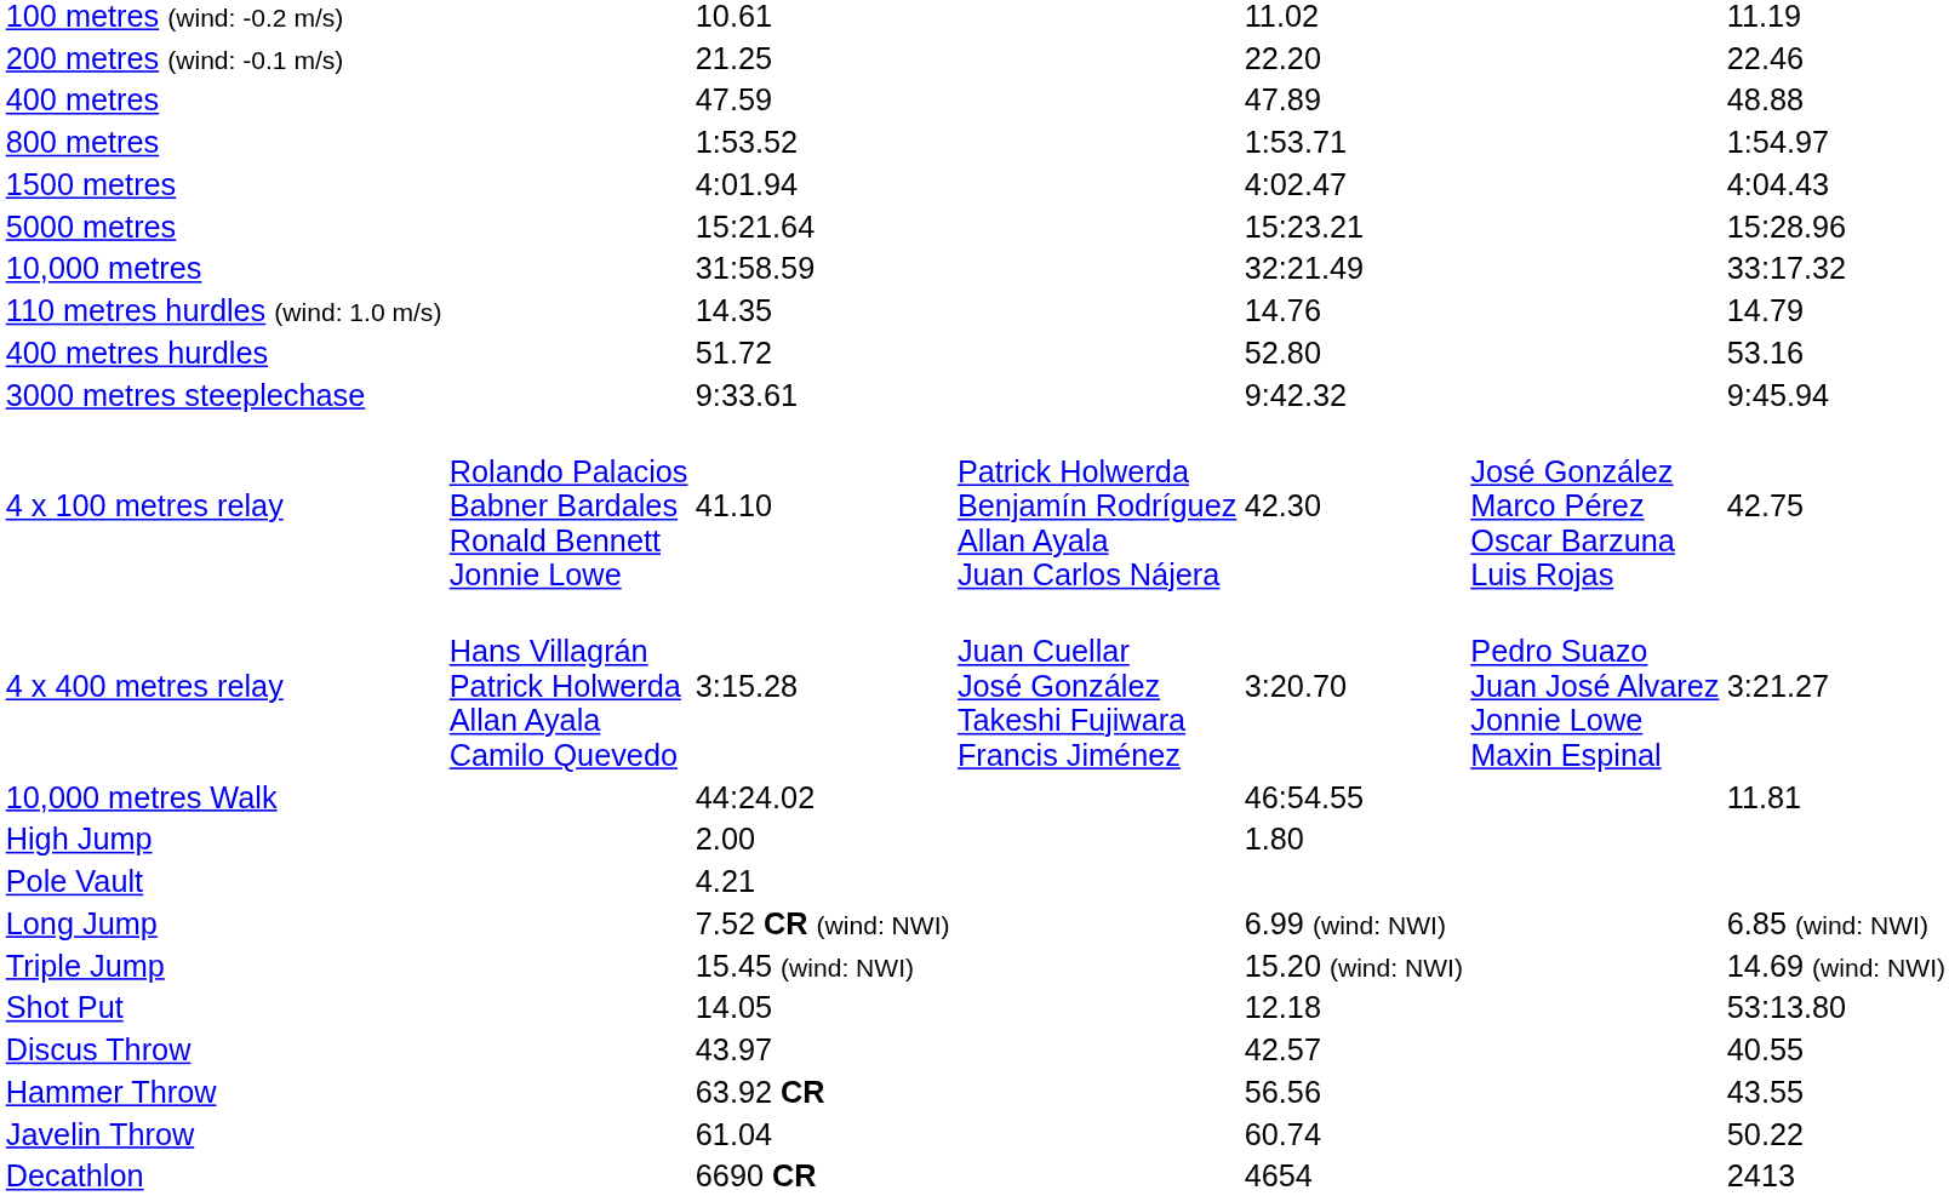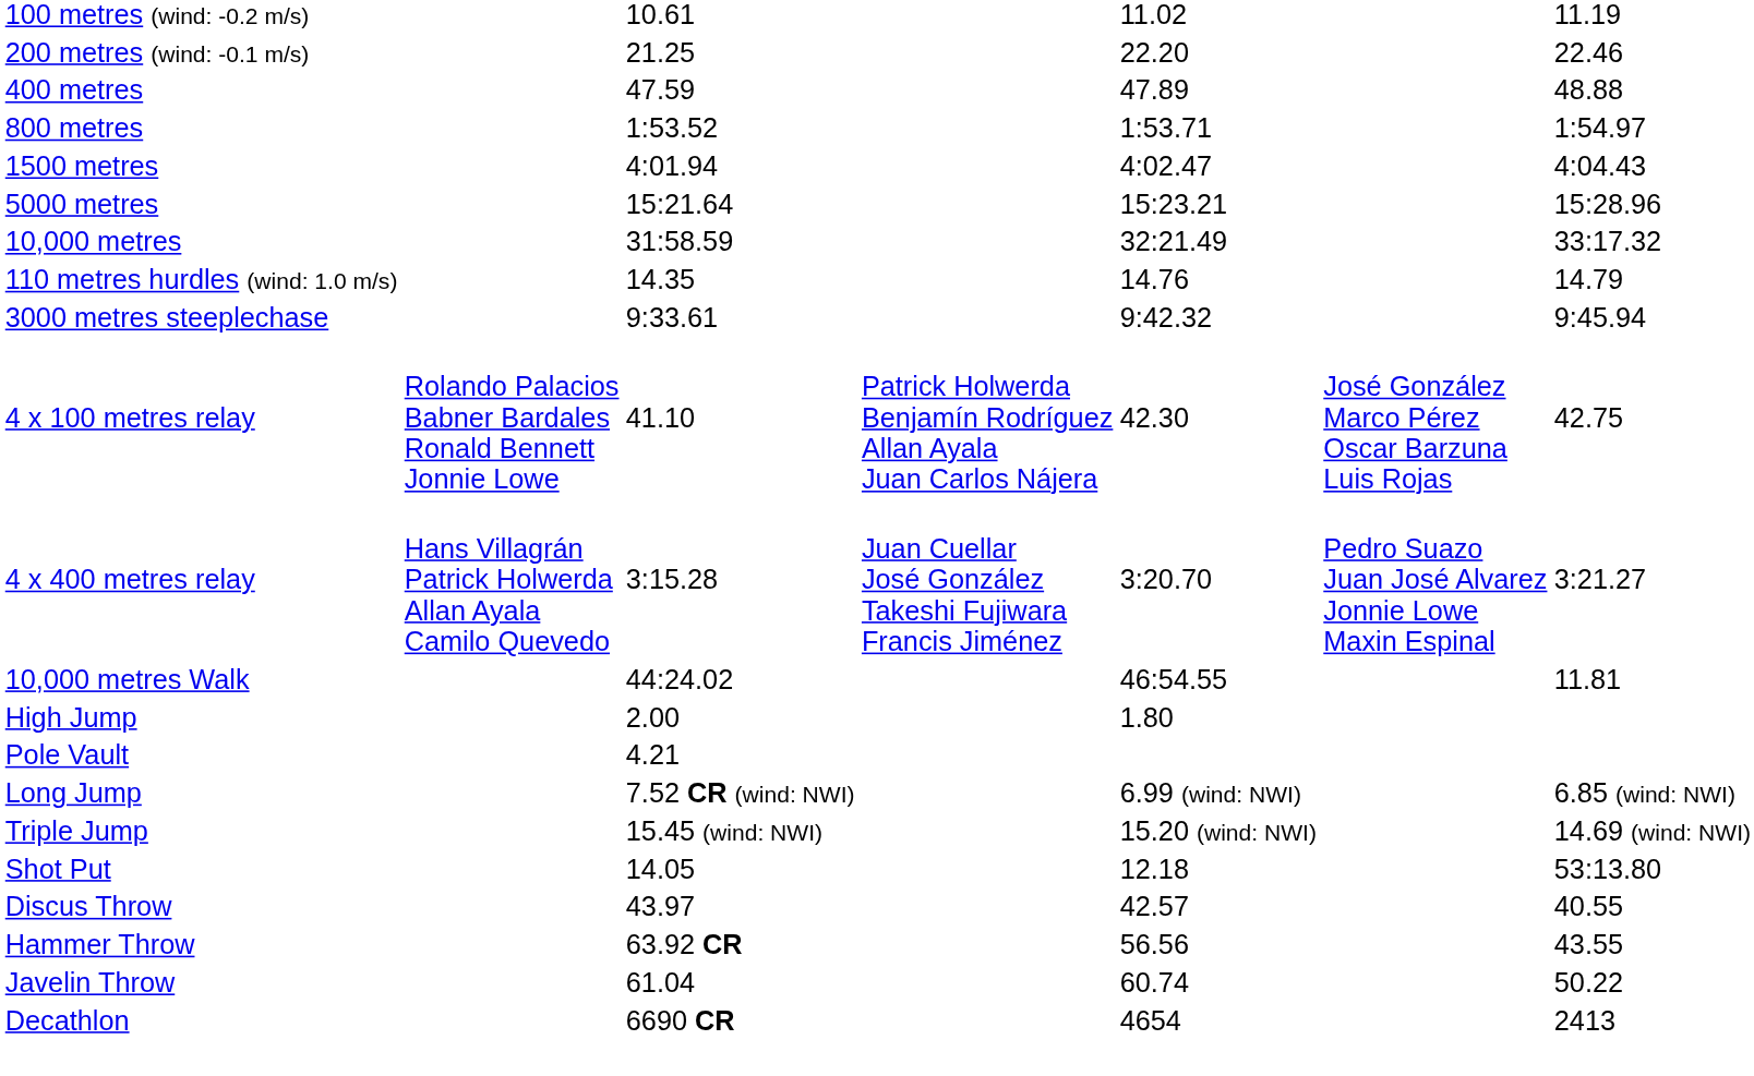 <table>
 <tr>
 <td><a href='#'>100 metres</a> <small>(wind: -0.2 m/s)</small></td>
 <td></td>
 <td>10.61</td>
 <td></td>
 <td>11.02</td>
 <td></td>
 <td>11.19</td>
 </tr>
 <tr>
 <td><a href='#'>200 metres</a> <small>(wind: -0.1 m/s)</small></td>
 <td></td>
 <td>21.25</td>
 <td></td>
 <td>22.20</td>
 <td></td>
 <td>22.46</td>
 </tr>
 <tr>
 <td><a href='#'>400 metres</a></td>
 <td></td>
 <td>47.59</td>
 <td></td>
 <td>47.89</td>
 <td></td>
 <td>48.88</td>
 </tr>
 <tr>
 <td><a href='#'>800 metres</a></td>
 <td></td>
 <td>1:53.52</td>
 <td></td>
 <td>1:53.71</td>
 <td></td>
 <td>1:54.97</td>
 </tr>
 <tr>
 <td><a href='#'>1500 metres</a></td>
 <td></td>
 <td>4:01.94</td>
 <td></td>
 <td>4:02.47</td>
 <td></td>
 <td>4:04.43</td>
 </tr>
 <tr>
 <td><a href='#'>5000 metres</a></td>
 <td></td>
 <td>15:21.64</td>
 <td></td>
 <td>15:23.21</td>
 <td></td>
 <td>15:28.96</td>
 </tr>
 <tr>
 <td><a href='#'>10,000 metres</a></td>
 <td></td>
 <td>31:58.59</td>
 <td></td>
 <td>32:21.49</td>
 <td></td>
 <td>33:17.32</td>
 </tr>
 <tr>
 <td><a href='#'>110 metres hurdles</a> <small>(wind: 1.0 m/s)</small></td>
 <td></td>
 <td>14.35</td>
 <td></td>
 <td>14.76</td>
 <td></td>
 <td>14.79</td>
-</tr>
-<tr>
-<td><a href='#'>400 metres hurdles</a></td>
-<td></td>
-<td>51.72</td>
-<td></td>
-<td>52.80</td>
-<td></td>
-<td>53.16</td>
 </tr>
 <tr>
 <td><a href='#'>3000 metres steeplechase</a></td>
 <td></td>
 <td>9:33.61</td>
 <td></td>
 <td>9:42.32</td>
 <td></td>
 <td>9:45.94</td>
 </tr>
 <tr>
 <td><a href='#'>4 x 100 metres relay</a></td>
 <td> <br> <a href='#'>Rolando Palacios</a> <br> <a href='#'>Babner Bardales</a> <br> <a href='#'>Ronald Bennett</a> <br> <a href='#'>Jonnie Lowe</a></td>
 <td>41.10</td>
 <td> <br> <a href='#'>Patrick Holwerda</a> <br> <a href='#'>Benjamín Rodríguez</a> <br> <a href='#'>Allan Ayala</a> <br> <a href='#'>Juan Carlos Nájera</a></td>
 <td>42.30</td>
 <td> <br> <a href='#'>José González</a> <br> <a href='#'>Marco Pérez</a> <br> <a href='#'>Oscar Barzuna</a> <br> <a href='#'>Luis Rojas</a></td>
 <td>42.75</td>
 </tr>
 <tr>
 <td><a href='#'>4 x 400 metres relay</a></td>
 <td> <br> <a href='#'>Hans Villagrán</a> <br> <a href='#'>Patrick Holwerda</a> <br> <a href='#'>Allan Ayala</a> <br> <a href='#'>Camilo Quevedo</a></td>
 <td>3:15.28</td>
 <td> <br> <a href='#'>Juan Cuellar</a> <br> <a href='#'>José González</a> <br> <a href='#'>Takeshi Fujiwara</a> <br> <a href='#'>Francis Jiménez</a></td>
 <td>3:20.70</td>
 <td> <br> <a href='#'>Pedro Suazo</a> <br> <a href='#'>Juan José Alvarez</a> <br> <a href='#'>Jonnie Lowe</a> <br> <a href='#'>Maxin Espinal</a></td>
 <td>3:21.27</td>
 </tr>
 <tr>
 <td><a href='#'>10,000 metres Walk</a></td>
 <td></td>
 <td>44:24.02</td>
 <td></td>
 <td>46:54.55</td>
 <td></td>
 <td>11.81</td>
 </tr>
 <tr>
 <td><a href='#'>High Jump</a></td>
 <td></td>
 <td>2.00</td>
 <td></td>
 <td>1.80</td>
 <td></td>
 <td></td>
 </tr>
 <tr>
 <td><a href='#'>Pole Vault</a></td>
 <td></td>
 <td>4.21</td>
 <td></td>
 <td></td>
 <td></td>
 <td></td>
 </tr>
 <tr>
 <td><a href='#'>Long Jump</a></td>
 <td></td>
 <td>7.52  <strong>CR</strong> <small>(wind: NWI)</small></td>
 <td></td>
 <td>6.99 <small>(wind: NWI)</small></td>
 <td></td>
 <td>6.85 <small>(wind: NWI)</small></td>
 </tr>
 <tr>
 <td><a href='#'>Triple Jump</a></td>
 <td></td>
 <td>15.45 <small>(wind: NWI)</small></td>
 <td></td>
 <td>15.20 <small>(wind: NWI)</small></td>
 <td></td>
 <td>14.69 <small>(wind: NWI)</small></td>
 </tr>
 <tr>
 <td><a href='#'>Shot Put</a></td>
 <td></td>
 <td>14.05</td>
 <td></td>
 <td>12.18</td>
 <td></td>
 <td>53:13.80</td>
 </tr>
 <tr>
 <td><a href='#'>Discus Throw</a></td>
 <td></td>
 <td>43.97</td>
 <td></td>
 <td>42.57</td>
 <td></td>
 <td>40.55</td>
 </tr>
 <tr>
 <td><a href='#'>Hammer Throw</a></td>
 <td></td>
 <td>63.92 <strong>CR</strong></td>
 <td></td>
 <td>56.56</td>
 <td></td>
 <td>43.55</td>
 </tr>
 <tr>
 <td><a href='#'>Javelin Throw</a></td>
 <td></td>
 <td>61.04</td>
 <td></td>
 <td>60.74</td>
 <td></td>
 <td>50.22</td>
 </tr>
 <tr>
 <td><a href='#'>Decathlon</a></td>
 <td></td>
 <td>6690 <strong>CR</strong></td>
 <td></td>
 <td>4654</td>
 <td></td>
 <td>2413</td>
 </tr>
 </table>
